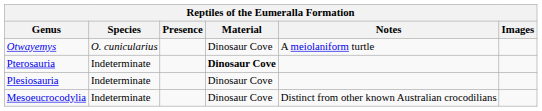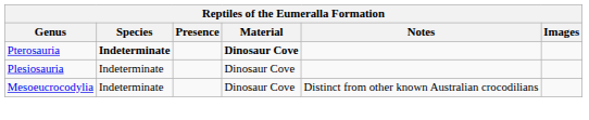 <table class="wikitable" align="center">
 <tr>
 <th colspan="6" align="center"><strong>Reptiles of the Eumeralla Formation</strong></th>
 </tr>
 <tr>
 <th>Genus</th>
 <th>Species</th>
 <th>Presence</th>
 <th>Material</th>
 <th>Notes</th>
 <th>Images</th>
 </tr>
 <tr>
-<td><em><a href='#'>Otwayemys</a></em></td>
-<td><em>O. cunicularius</em></td>
-<td></td>
-<td>Dinosaur Cove</td>
-<td>A  <a href='#'>meiolaniform</a> turtle</td>
-<td></td>
-</tr>
-<tr>
 <td><a href='#'>Pterosauria</a></td>
-<td>Indeterminate</td>
+<td><strong>Indeterminate</strong></td>
 <td></td>
 <td><strong>Dinosaur Cove</strong></td>
 <td></td>
 <td></td>
 </tr>
 <tr>
 <td><a href='#'>Plesiosauria</a></td>
 <td>Indeterminate</td>
 <td></td>
 <td>Dinosaur Cove</td>
 <td></td>
 <td></td>
 </tr>
 <tr>
 <td><a href='#'>Mesoeucrocodylia</a></td>
 <td>Indeterminate</td>
 <td></td>
 <td>Dinosaur Cove</td>
 <td>Distinct from other known Australian crocodilians</td>
 <td></td>
 </tr>
 </table>
